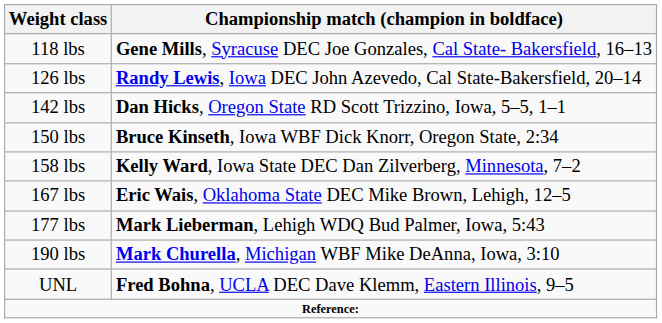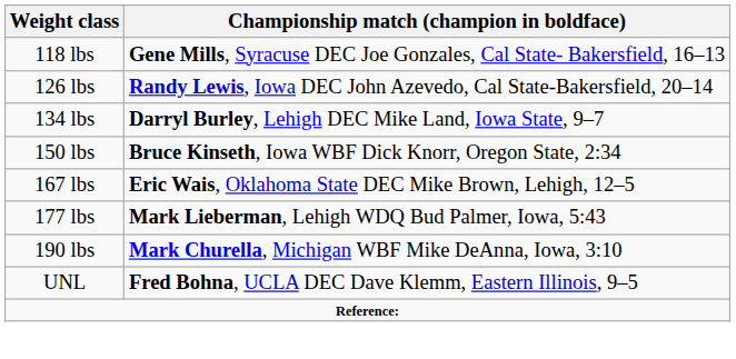 <table class="wikitable" style="text-align:center">
 <tr>
 <th>Weight class</th>
 <th>Championship match (champion in boldface)</th>
 </tr>
 <tr>
 <td>118 lbs</td>
 <td align=left><strong>Gene Mills</strong>, <a href='#'>Syracuse</a> DEC Joe Gonzales, <a href='#'>Cal State- Bakersfield</a>, 16–13</td>
 </tr>
 <tr>
 <td>126 lbs</td>
 <td align=left><strong><a href='#'>Randy Lewis</a></strong>, <a href='#'>Iowa</a> DEC John Azevedo, Cal State-Bakersfield, 20–14</td>
 </tr>
 <tr>
-<td>142 lbs</td>
-<td align=left><strong>Dan Hicks</strong>, <a href='#'>Oregon State</a> RD Scott Trizzino, Iowa, 5–5, 1–1</td>
+<td>134 lbs</td>
+<td align=left><strong>Darryl Burley</strong>, <a href='#'>Lehigh</a> DEC Mike Land, <a href='#'>Iowa State</a>, 9–7</td>
 </tr>
 <tr>
 <td>150 lbs</td>
 <td align=left><strong>Bruce Kinseth</strong>, Iowa WBF Dick Knorr, Oregon State, 2:34</td>
-</tr>
-<tr>
-<td>158 lbs</td>
-<td align=left><strong>Kelly Ward</strong>, Iowa State DEC Dan Zilverberg, <a href='#'>Minnesota</a>, 7–2</td>
 </tr>
 <tr>
 <td>167 lbs</td>
 <td align=left><strong>Eric Wais</strong>, <a href='#'>Oklahoma State</a> DEC Mike Brown, Lehigh, 12–5</td>
 </tr>
 <tr>
 <td>177 lbs</td>
 <td align=left><strong>Mark Lieberman</strong>, Lehigh WDQ Bud Palmer, Iowa, 5:43</td>
 </tr>
 <tr>
 <td>190 lbs</td>
 <td align=left><strong><a href='#'>Mark Churella</a></strong>, <a href='#'>Michigan</a> WBF Mike DeAnna, Iowa, 3:10</td>
 </tr>
 <tr>
 <td>UNL</td>
 <td align=left><strong>Fred Bohna</strong>, <a href='#'>UCLA</a> DEC Dave Klemm, <a href='#'>Eastern Illinois</a>, 9–5</td>
 </tr>
 <tr>
 <td colspan="2"  style="font-size:8pt; text-align:center;"><strong>Reference:</strong></td>
 </tr>
 </table>
